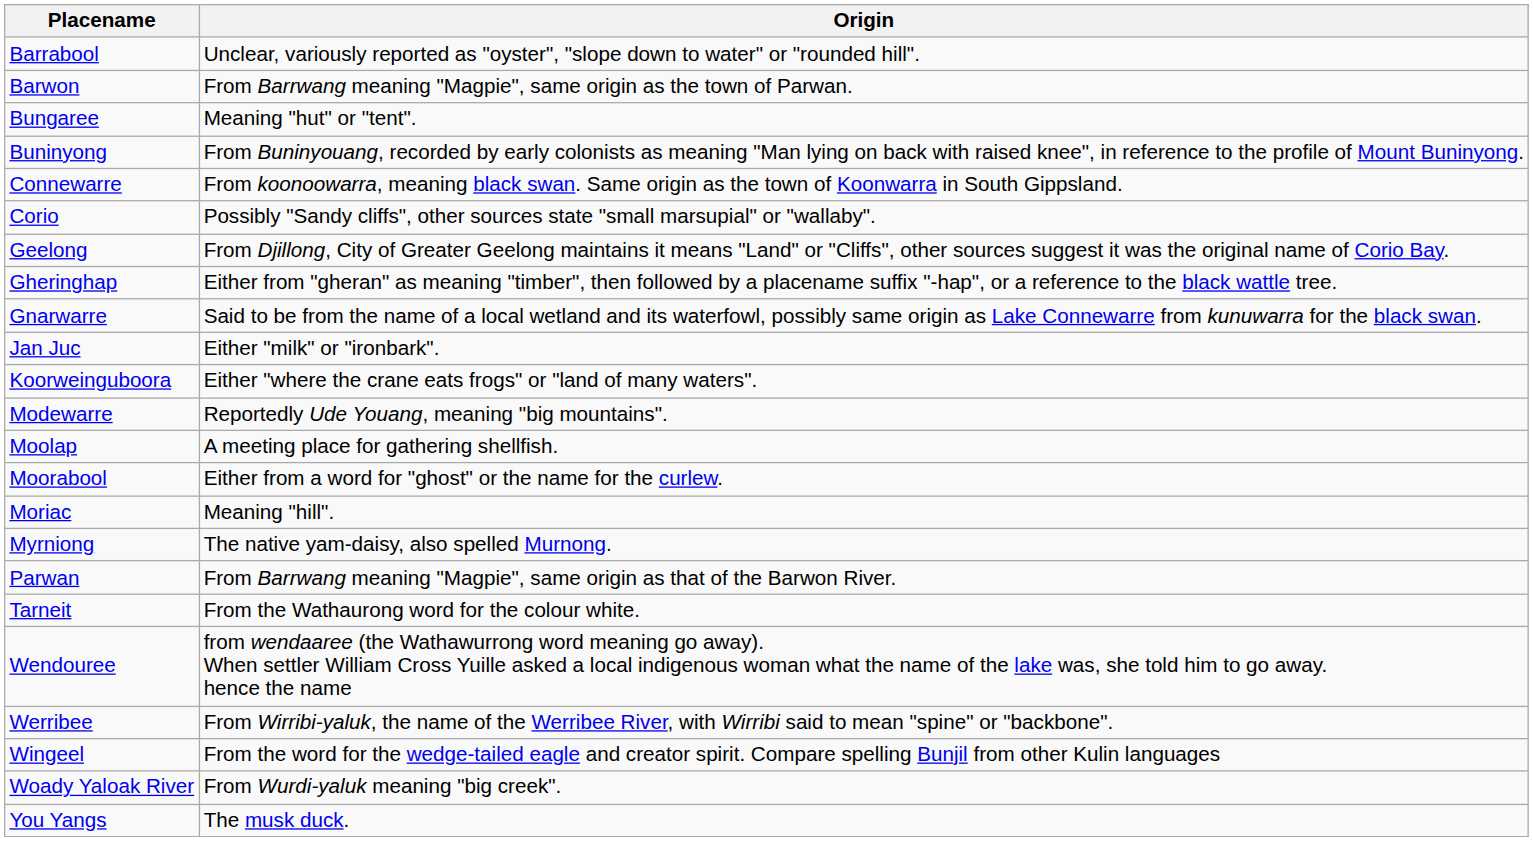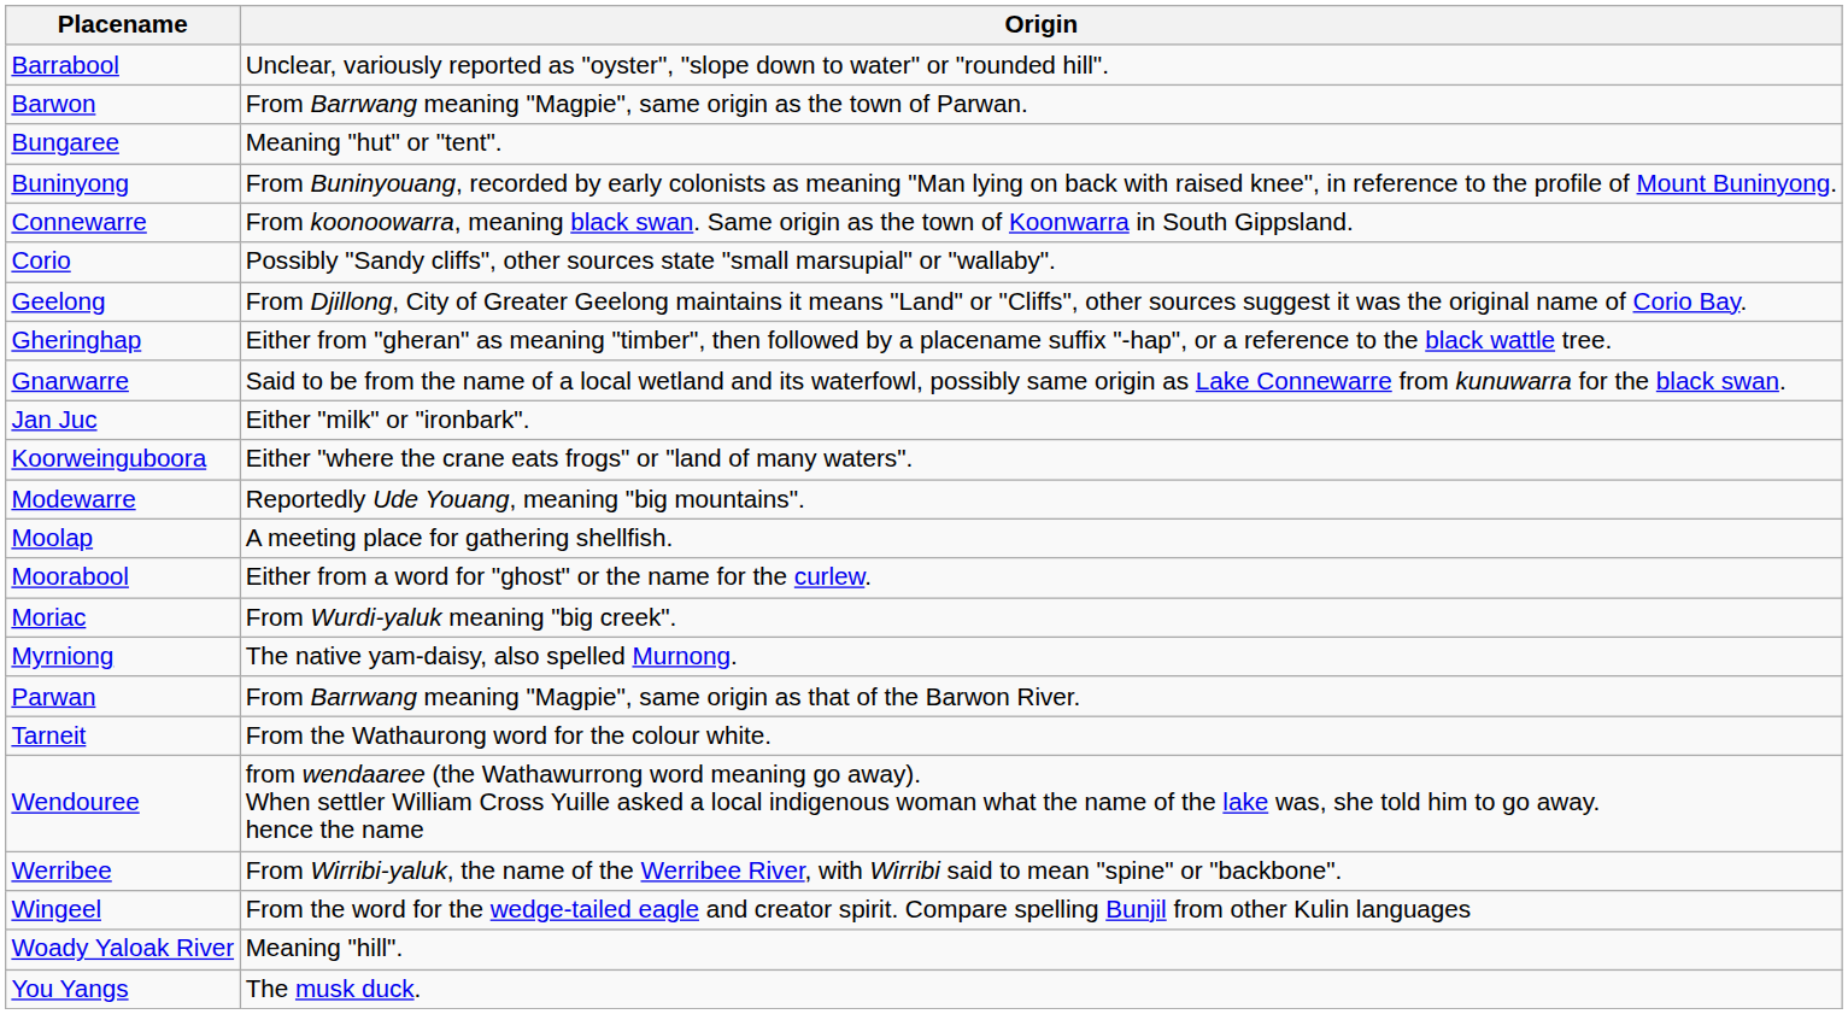 <table class="wikitable sortable">
 <tr>
 <th>Placename</th>
 <th>Origin</th>
 </tr>
 <tr>
 <td><a href='#'>Barrabool</a></td>
 <td>Unclear, variously reported as "oyster", "slope down to water" or "rounded hill".</td>
 </tr>
 <tr>
 <td><a href='#'>Barwon</a></td>
 <td>From <em>Barrwang</em> meaning "Magpie", same origin as the town of Parwan.</td>
 </tr>
 <tr>
 <td><a href='#'>Bungaree</a></td>
 <td>Meaning "hut" or "tent".</td>
 </tr>
 <tr>
 <td><a href='#'>Buninyong</a></td>
 <td>From <em>Buninyouang</em>, recorded by early colonists as meaning "Man lying on back with raised knee", in reference to the profile of <a href='#'>Mount Buninyong</a>.</td>
 </tr>
 <tr>
 <td><a href='#'>Connewarre</a></td>
 <td>From <em>koonoowarra</em>, meaning <a href='#'>black swan</a>. Same origin as the town of <a href='#'>Koonwarra</a> in South Gippsland.</td>
 </tr>
 <tr>
 <td><a href='#'>Corio</a></td>
 <td>Possibly "Sandy cliffs", other sources state "small marsupial" or "wallaby".</td>
 </tr>
 <tr>
 <td><a href='#'>Geelong</a></td>
 <td>From <em>Djillong</em>, City of Greater Geelong maintains it means "Land" or "Cliffs", other sources suggest it was the original name of <a href='#'>Corio Bay</a>.</td>
 </tr>
 <tr>
 <td><a href='#'>Gheringhap</a></td>
 <td>Either from "gheran" as meaning "timber", then followed by a placename suffix "-hap", or a reference to the <a href='#'>black wattle</a> tree.</td>
 </tr>
 <tr>
 <td><a href='#'>Gnarwarre</a></td>
 <td>Said to be from the name of a local wetland and its waterfowl, possibly same origin as <a href='#'>Lake Connewarre</a> from <em>kunuwarra</em> for the <a href='#'>black swan</a>.</td>
 </tr>
 <tr>
 <td><a href='#'>Jan Juc</a></td>
 <td>Either "milk" or "ironbark".</td>
 </tr>
 <tr>
 <td><a href='#'>Koorweinguboora</a></td>
 <td>Either "where the crane eats frogs" or "land of many waters".</td>
 </tr>
 <tr>
 <td><a href='#'>Modewarre</a></td>
 <td>Reportedly <em>Ude Youang</em>, meaning "big mountains".</td>
 </tr>
 <tr>
 <td><a href='#'>Moolap</a></td>
 <td>A meeting place for gathering shellfish.</td>
 </tr>
 <tr>
 <td><a href='#'>Moorabool</a></td>
 <td>Either from a word for "ghost" or the name for the <a href='#'>curlew</a>.</td>
 </tr>
 <tr>
 <td><a href='#'>Moriac</a></td>
-<td>Meaning "hill".</td>
+<td>From <em>Wurdi-yaluk</em> meaning "big creek".</td>
 </tr>
 <tr>
 <td><a href='#'>Myrniong</a></td>
 <td>The native yam-daisy, also spelled <a href='#'>Murnong</a>.</td>
 </tr>
 <tr>
 <td><a href='#'>Parwan</a></td>
 <td>From <em>Barrwang</em> meaning "Magpie", same origin as that of the Barwon River.</td>
 </tr>
 <tr>
 <td><a href='#'>Tarneit</a></td>
 <td>From the Wathaurong word for the colour white.</td>
 </tr>
 <tr>
 <td><a href='#'>Wendouree</a></td>
 <td>from <em>wendaaree</em> (the Wathawurrong word meaning go away).<br>When settler William Cross Yuille asked a local indigenous woman what the name of the <a href='#'>lake</a> was, she told him to go away.<br>hence the name</td>
 </tr>
 <tr>
 <td><a href='#'>Werribee</a></td>
 <td>From <em>Wirribi-yaluk</em>, the name of the <a href='#'>Werribee River</a>, with <em>Wirribi</em> said to mean "spine" or "backbone".</td>
 </tr>
 <tr>
 <td><a href='#'>Wingeel</a></td>
 <td>From the word for the <a href='#'>wedge-tailed eagle</a> and creator spirit. Compare spelling <a href='#'>Bunjil</a> from other Kulin languages</td>
 </tr>
 <tr>
 <td><a href='#'>Woady Yaloak River</a></td>
-<td>From <em>Wurdi-yaluk</em> meaning "big creek".</td>
+<td>Meaning "hill".</td>
 </tr>
 <tr>
 <td><a href='#'>You Yangs</a></td>
 <td>The <a href='#'>musk duck</a>.</td>
 </tr>
 </table>
